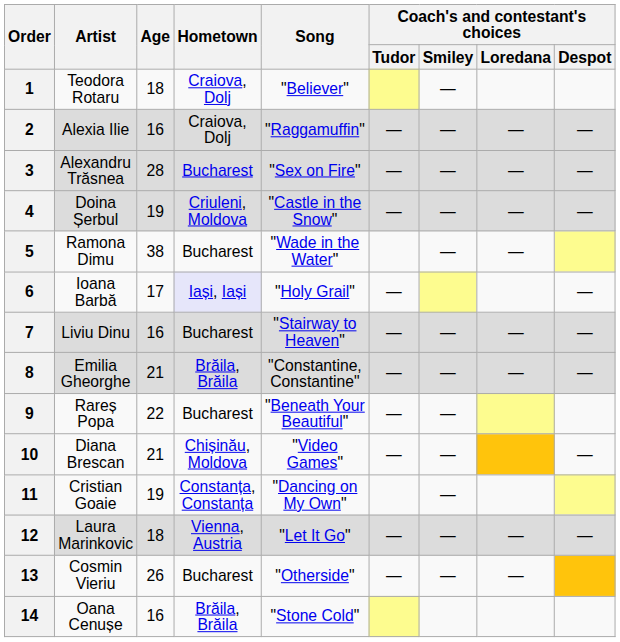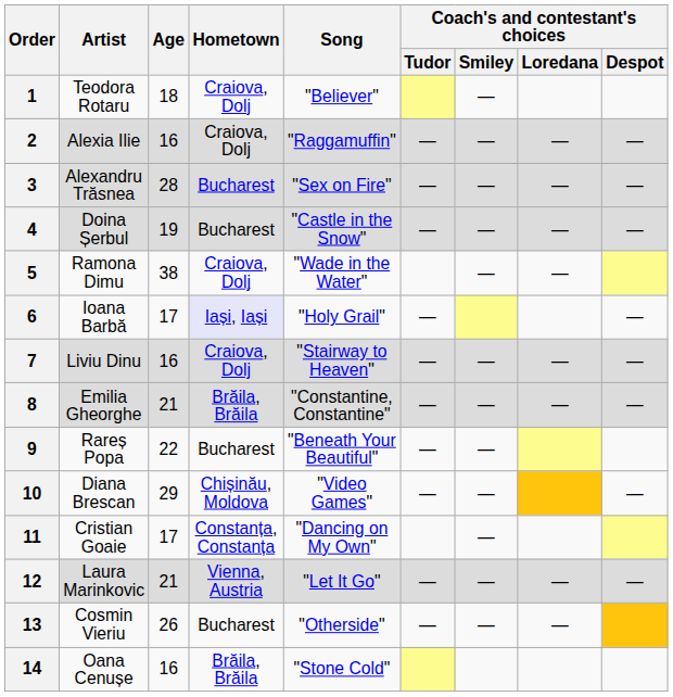 <table class="wikitable" style="text-align:center; line-height:17px; width:100%;">
 <tr>
 <th scope="col" rowspan="2" style="width:04%;">Order</th>
 <th scope="col" rowspan="2" style="width:17%;">Artist</th>
 <th scope="col" rowspan="2" style="width:04%;">Age</th>
 <th scope="col" rowspan="2" style="width:18%;">Hometown</th>
 <th scope="col" rowspan="2" style="width:22%;">Song</th>
 <th scope="col" colspan="4" style="width:24%;">Coach's and contestant's choices</th>
 </tr>
 <tr>
 <th style="width:07%;">Tudor</th>
 <th style="width:07%;">Smiley</th>
 <th style="width:07%;">Loredana</th>
 <th style="width:07%;">Despot</th>
 </tr>
 <tr>
 <th>1</th>
 <td>Teodora Rotaru</td>
 <td>18</td>
 <td><a href='#'>Craiova</a>, <a href='#'>Dolj</a></td>
 <td>"<a href='#'>Believer</a>"</td>
 <td bgcolor="#fdfc8f"></td>
 <td>—</td>
 <td></td>
 <td></td>
 </tr>
 <tr bgcolor="#dcdcdc">
 <th>2</th>
 <td>Alexia Ilie</td>
 <td>16</td>
 <td>Craiova, Dolj</td>
 <td>"<a href='#'>Raggamuffin</a>"</td>
 <td>—</td>
 <td>—</td>
 <td>—</td>
 <td>—</td>
 </tr>
 <tr bgcolor="#dcdcdc">
 <th>3</th>
 <td>Alexandru Trăsnea</td>
 <td>28</td>
 <td><a href='#'>Bucharest</a></td>
 <td>"<a href='#'>Sex on Fire</a>"</td>
 <td>—</td>
 <td>—</td>
 <td>—</td>
 <td>—</td>
 </tr>
 <tr bgcolor="#dcdcdc">
 <th>4</th>
 <td>Doina Șerbul</td>
 <td>19</td>
-<td><a href='#'>Criuleni</a>, <a href='#'>Moldova</a></td>
+<td>Bucharest</td>
 <td>"<a href='#'>Castle in the Snow</a>"</td>
 <td>—</td>
 <td>—</td>
 <td>—</td>
 <td>—</td>
 </tr>
 <tr>
 <th>5</th>
 <td>Ramona Dimu</td>
 <td>38</td>
-<td>Bucharest</td>
+<td><a href='#'>Craiova</a>, <a href='#'>Dolj</a></td>
 <td>"<a href='#'>Wade in the Water</a>"</td>
 <td></td>
 <td>—</td>
 <td>—</td>
 <td bgcolor="#fdfc8f"></td>
 </tr>
 <tr>
 <th>6</th>
 <td>Ioana Barbă</td>
 <td>17</td>
 <td style="background: lavender;"><a href='#'>Iași</a>, <a href='#'>Iași</a></td>
 <td>"<a href='#'>Holy Grail</a>"</td>
 <td>—</td>
 <td bgcolor="#fdfc8f"></td>
 <td></td>
 <td>—</td>
 </tr>
 <tr bgcolor="#dcdcdc">
 <th>7</th>
 <td>Liviu Dinu</td>
 <td>16</td>
-<td>Bucharest</td>
+<td><a href='#'>Craiova</a>, <a href='#'>Dolj</a></td>
 <td>"<a href='#'>Stairway to Heaven</a>"</td>
 <td>—</td>
 <td>—</td>
 <td>—</td>
 <td>—</td>
 </tr>
 <tr bgcolor="#dcdcdc">
 <th>8</th>
 <td>Emilia Gheorghe</td>
 <td>21</td>
 <td><a href='#'>Brăila</a>, <a href='#'>Brăila</a></td>
 <td>"Constantine, Constantine"</td>
 <td>—</td>
 <td>—</td>
 <td>—</td>
 <td>—</td>
 </tr>
 <tr>
 <th>9</th>
 <td>Rareș Popa</td>
 <td>22</td>
 <td>Bucharest</td>
 <td>"<a href='#'>Beneath Your Beautiful</a>"</td>
 <td>—</td>
 <td>—</td>
 <td bgcolor="#fdfc8f"></td>
 <td></td>
 </tr>
 <tr>
 <th>10</th>
 <td>Diana Brescan</td>
-<td>21</td>
+<td>29</td>
 <td><a href='#'>Chișinău</a>, <a href='#'>Moldova</a></td>
 <td>"<a href='#'>Video Games</a>"</td>
 <td>—</td>
 <td>—</td>
 <td bgcolor="#ffc40c"></td>
 <td>—</td>
 </tr>
 <tr>
 <th>11</th>
 <td>Cristian Goaie</td>
-<td>19</td>
+<td>17</td>
 <td><a href='#'>Constanța</a>, <a href='#'>Constanța</a></td>
 <td>"<a href='#'>Dancing on My Own</a>"</td>
 <td></td>
 <td>—</td>
 <td></td>
 <td bgcolor="#fdfc8f"></td>
 </tr>
 <tr bgcolor="#dcdcdc">
 <th>12</th>
 <td>Laura Marinkovic</td>
-<td>18</td>
+<td>21</td>
 <td><a href='#'>Vienna</a>, <a href='#'>Austria</a></td>
 <td>"<a href='#'>Let It Go</a>"</td>
 <td>—</td>
 <td>—</td>
 <td>—</td>
 <td>—</td>
 </tr>
 <tr>
 <th>13</th>
 <td>Cosmin Vieriu</td>
 <td>26</td>
 <td>Bucharest</td>
 <td>"<a href='#'>Otherside</a>"</td>
 <td>—</td>
 <td>—</td>
 <td>—</td>
 <td bgcolor="#ffc40c"></td>
 </tr>
 <tr>
 <th>14</th>
 <td>Oana Cenușe</td>
 <td>16</td>
 <td><a href='#'>Brăila</a>, <a href='#'>Brăila</a></td>
 <td>"<a href='#'>Stone Cold</a>"</td>
 <td bgcolor="#fdfc8f"></td>
 <td></td>
 <td></td>
 <td></td>
 </tr>
 </table>
